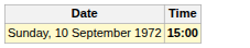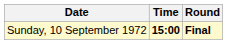 <table class="wikitable">
 <tr>
 <th>Date</th>
 <th>Time</th>
+<th>Round</th>
 </tr>
 <tr style=background:lemonchiffon>
 <td>Sunday, 10 September 1972</td>
 <td><strong>15:00</strong></td>
+<td><strong>Final</strong></td>
 </tr>
 </table>
